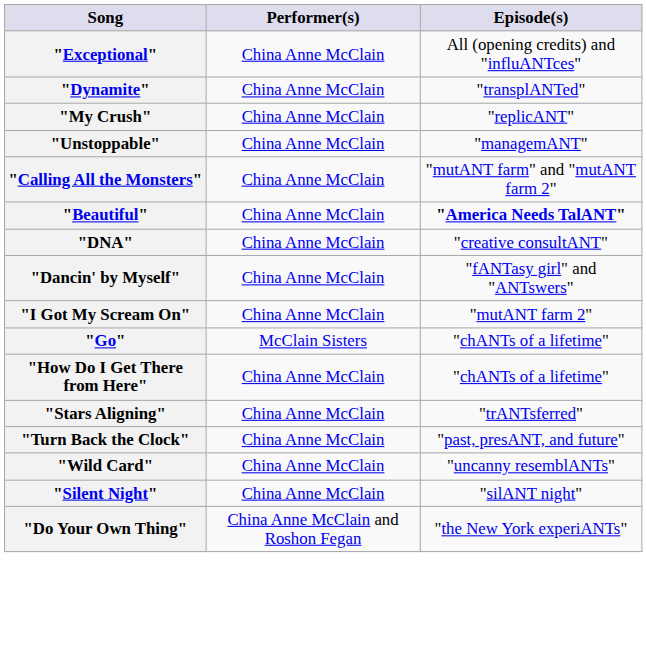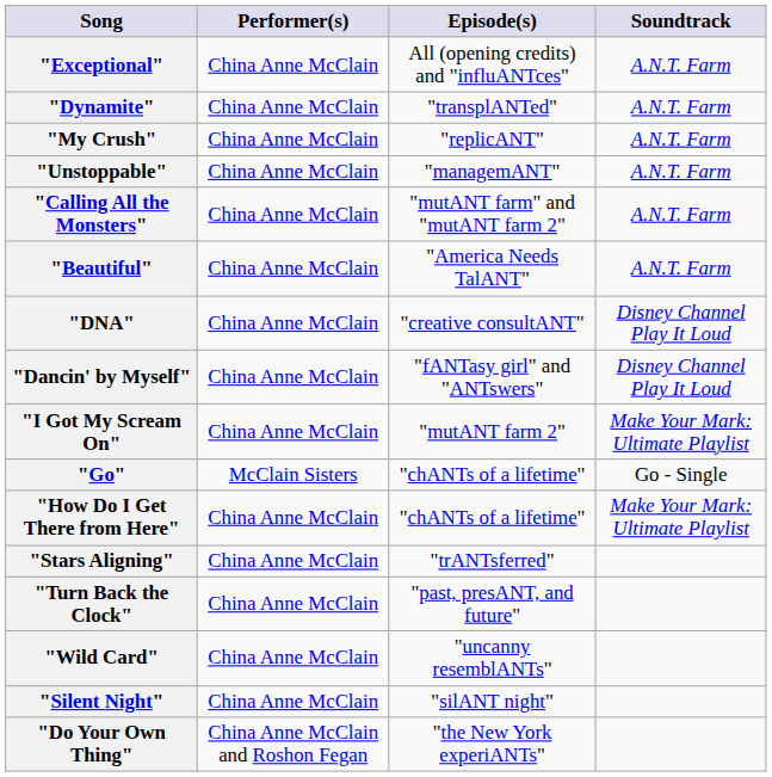 <table class="wikitable sortable plainrowheaders" style="text-align: center">
 <tr>
 <th scope="col" style="background:#ddddee;">Song</th>
 <th scope="col" style="background:#ddddee;">Performer(s)</th>
 <th scope="col" style="background:#ddddee;">Episode(s)</th>
+<th scope="col" style="background:#ddddee;">Soundtrack</th>
 </tr>
 <tr>
 <th scope="row">"<a href='#'>Exceptional</a>"</th>
 <td><a href='#'>China Anne McClain</a></td>
 <td>All (opening credits) and "<a href='#'>influANTces</a>"</td>
+<td><a href='#'><em>A.N.T. Farm</em></a></td>
 </tr>
 <tr>
 <th scope="row">"<a href='#'>Dynamite</a>"</th>
 <td><a href='#'>China Anne McClain</a></td>
 <td>"<a href='#'>transplANTed</a>"</td>
+<td><a href='#'><em>A.N.T. Farm</em></a></td>
 </tr>
 <tr>
 <th scope="row">"My Crush"</th>
 <td><a href='#'>China Anne McClain</a></td>
 <td>"<a href='#'>replicANT</a>"</td>
+<td><a href='#'><em>A.N.T. Farm</em></a></td>
 </tr>
 <tr>
 <th scope="row">"Unstoppable"</th>
 <td><a href='#'>China Anne McClain</a></td>
 <td>"<a href='#'>managemANT</a>"</td>
+<td><a href='#'><em>A.N.T. Farm</em></a></td>
 </tr>
 <tr>
 <th scope="row">"<a href='#'>Calling All the Monsters</a>"</th>
 <td><a href='#'>China Anne McClain</a></td>
 <td>"<a href='#'>mutANT farm</a>" and "<a href='#'>mutANT farm 2</a>"</td>
+<td><a href='#'><em>A.N.T. Farm</em></a></td>
 </tr>
 <tr>
 <th scope="row">"<a href='#'>Beautiful</a>"</th>
 <td><a href='#'>China Anne McClain</a></td>
-<td><strong>"<a href='#'>America Needs TalANT</a>"</strong></td>
+<td>"<a href='#'>America Needs TalANT</a>"</td>
+<td><a href='#'><em>A.N.T. Farm</em></a></td>
 </tr>
 <tr>
 <th scope="row">"DNA"</th>
 <td><a href='#'>China Anne McClain</a></td>
 <td>"<a href='#'>creative consultANT</a>"</td>
+<td><em><a href='#'>Disney Channel Play It Loud</a></em></td>
 </tr>
 <tr>
 <th scope="row">"Dancin' by Myself"</th>
 <td><a href='#'>China Anne McClain</a></td>
 <td>"<a href='#'>fANTasy girl</a>" and "<a href='#'>ANTswers</a>"</td>
+<td><em><a href='#'>Disney Channel Play It Loud</a></em></td>
 </tr>
 <tr>
 <th scope="row">"I Got My Scream On"</th>
 <td><a href='#'>China Anne McClain</a></td>
 <td>"<a href='#'>mutANT farm 2</a>"</td>
+<td><em><a href='#'>Make Your Mark: Ultimate Playlist</a></em></td>
 </tr>
 <tr>
 <th scope="row">"<a href='#'>Go</a>"</th>
 <td><a href='#'>McClain Sisters</a></td>
 <td>"<a href='#'>chANTs of a lifetime</a>"</td>
+<td>Go - Single</td>
 </tr>
 <tr>
 <th scope="row">"How Do I Get There from Here"</th>
 <td><a href='#'>China Anne McClain</a></td>
 <td>"<a href='#'>chANTs of a lifetime</a>"</td>
+<td><em><a href='#'>Make Your Mark: Ultimate Playlist</a></em></td>
 </tr>
 <tr>
 <th scope="row">"Stars Aligning"</th>
 <td><a href='#'>China Anne McClain</a></td>
 <td>"<a href='#'>trANTsferred</a>"</td>
+<td></td>
 </tr>
 <tr>
 <th scope="row">"Turn Back the Clock"</th>
 <td><a href='#'>China Anne McClain</a></td>
 <td>"<a href='#'>past, presANT, and future</a>"</td>
+<td></td>
 </tr>
 <tr>
 <th scope="row">"Wild Card"</th>
 <td><a href='#'>China Anne McClain</a></td>
 <td>"<a href='#'>uncanny resemblANTs</a>"</td>
+<td></td>
 </tr>
 <tr>
 <th scope="row">"<a href='#'>Silent Night</a>"</th>
 <td><a href='#'>China Anne McClain</a></td>
 <td>"<a href='#'>silANT night</a>"</td>
+<td></td>
 </tr>
 <tr>
 <th scope="row">"Do Your Own Thing"</th>
 <td><a href='#'>China Anne McClain</a> and <a href='#'>Roshon Fegan</a></td>
 <td>"<a href='#'>the New York experiANTs</a>"</td>
+<td></td>
 </tr>
 </table>
